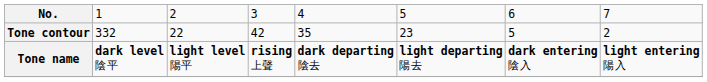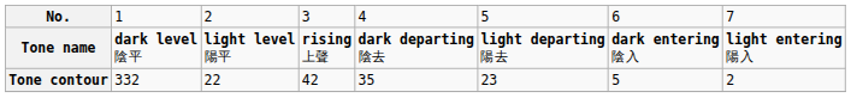 <table class="wikitable">
 <tr>
 <th>No.</th>
 <td>1</td>
 <td>2</td>
 <td>3</td>
 <td>4</td>
 <td>5</td>
 <td>6</td>
 <td>7</td>
 </tr>
 <tr>
+<th>Tone name</th>
+<td><strong>dark level</strong><br>陰平</td>
+<td><strong>light level</strong><br>陽平</td>
+<td><strong>rising</strong><br>上聲</td>
+<td><strong>dark departing</strong><br>陰去</td>
+<td><strong>light departing</strong><br>陽去</td>
+<td><strong>dark entering</strong><br>陰入</td>
+<td><strong>light entering</strong><br>陽入</td>
+</tr>
+<tr>
 <th>Tone contour</th>
 <td> 332</td>
 <td> 22</td>
 <td> 42</td>
 <td> 35</td>
 <td> 23</td>
 <td> 5</td>
 <td> 2</td>
 </tr>
 <tr>
-<th>Tone name</th>
-<td><strong>dark level</strong><br>陰平</td>
-<td><strong>light level</strong><br>陽平</td>
-<td><strong>rising</strong><br>上聲</td>
-<td><strong>dark departing</strong><br>陰去</td>
-<td><strong>light departing</strong><br>陽去</td>
-<td><strong>dark entering</strong><br>陰入</td>
-<td><strong>light entering</strong><br>陽入</td>
-</tr>
-<tr>
 </tr>
 </table>
